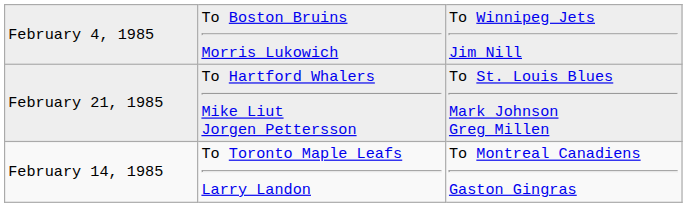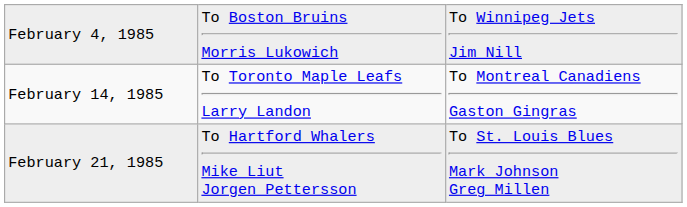 <table class="wikitable" style="border:1px solid #999; width:580px;">
 <tr style="background:#eee;">
 <td>February 4, 1985</td>
 <td valign="top">To <a href='#'>Boston Bruins</a><hr><a href='#'>Morris Lukowich</a></td>
 <td valign="top">To <a href='#'>Winnipeg Jets</a><hr><a href='#'>Jim Nill</a></td>
 </tr>
+<tr>
+<td>February 14, 1985</td>
+<td valign="top">To <a href='#'>Toronto Maple Leafs</a><hr><a href='#'>Larry Landon</a></td>
+<td valign="top">To <a href='#'>Montreal Canadiens</a><hr><a href='#'>Gaston Gingras</a></td>
+</tr>
 <tr style="background:#eee;">
 <td>February 21, 1985</td>
 <td valign="top">To <a href='#'>Hartford Whalers</a><hr><a href='#'>Mike Liut</a><br><a href='#'>Jorgen Pettersson</a></td>
 <td valign="top">To <a href='#'>St. Louis Blues</a><hr><a href='#'>Mark Johnson</a><br><a href='#'>Greg Millen</a></td>
 </tr>
-<tr>
-<td>February 14, 1985</td>
-<td valign="top">To <a href='#'>Toronto Maple Leafs</a><hr><a href='#'>Larry Landon</a></td>
-<td valign="top">To <a href='#'>Montreal Canadiens</a><hr><a href='#'>Gaston Gingras</a></td>
-</tr>
 </table>
